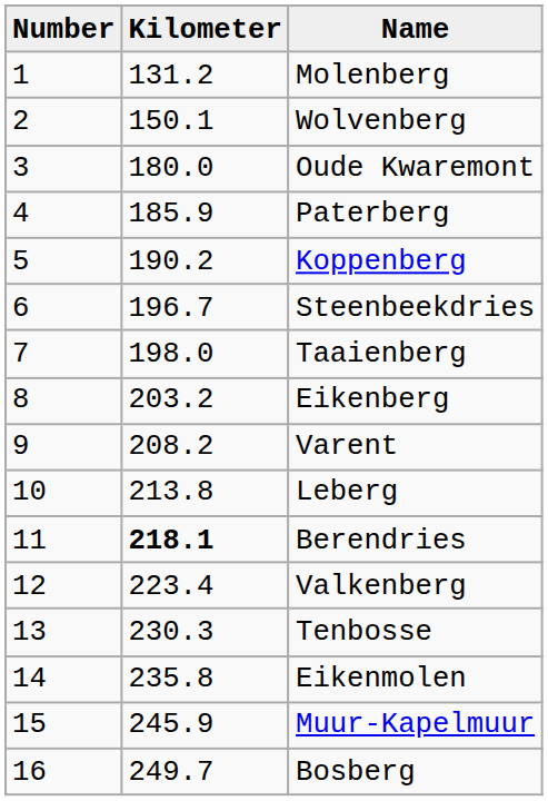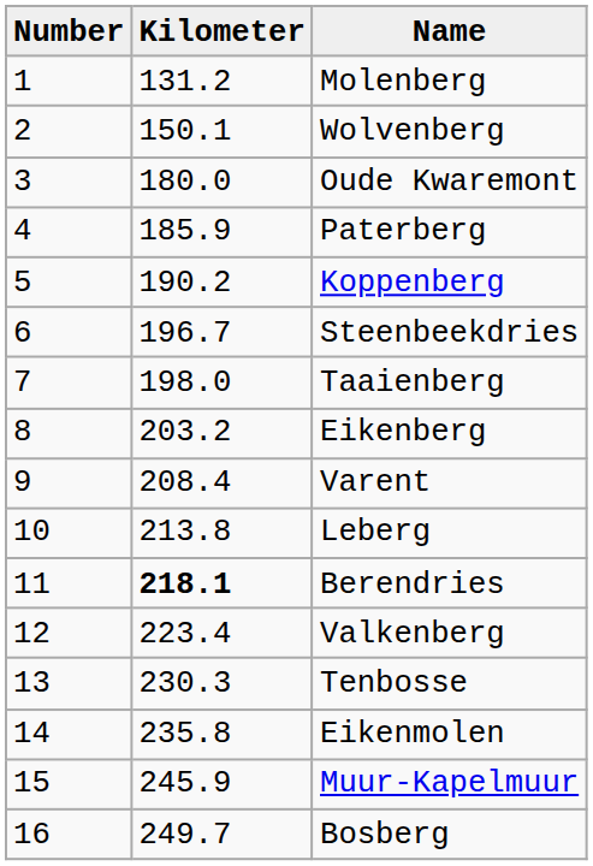 <table class="wikitable">
 <tr>
 <th style="background:#efefef;">Number</th>
 <th style="background:#efefef;">Kilometer</th>
 <th style="background:#efefef;">Name</th>
 </tr>
 <tr>
 <td>1</td>
 <td>131.2</td>
 <td>Molenberg</td>
 </tr>
 <tr>
 <td>2</td>
 <td>150.1</td>
 <td>Wolvenberg</td>
 </tr>
 <tr>
 <td>3</td>
 <td>180.0</td>
 <td>Oude Kwaremont</td>
 </tr>
 <tr>
 <td>4</td>
 <td>185.9</td>
 <td>Paterberg</td>
 </tr>
 <tr>
 <td>5</td>
 <td>190.2</td>
 <td><a href='#'>Koppenberg</a></td>
 </tr>
 <tr>
 <td>6</td>
 <td>196.7</td>
 <td>Steenbeekdries</td>
 </tr>
 <tr>
 <td>7</td>
 <td>198.0</td>
 <td>Taaienberg</td>
 </tr>
 <tr>
 <td>8</td>
 <td>203.2</td>
 <td>Eikenberg</td>
 </tr>
 <tr>
 <td>9</td>
-<td>208.2</td>
+<td>208.4</td>
 <td>Varent</td>
 </tr>
 <tr>
 <td>10</td>
 <td>213.8</td>
 <td>Leberg</td>
 </tr>
 <tr>
 <td>11</td>
 <td><strong>218.1</strong></td>
 <td>Berendries</td>
 </tr>
 <tr>
 <td>12</td>
 <td>223.4</td>
 <td>Valkenberg</td>
 </tr>
 <tr>
 <td>13</td>
 <td>230.3</td>
 <td>Tenbosse</td>
 </tr>
 <tr>
 <td>14</td>
 <td>235.8</td>
 <td>Eikenmolen</td>
 </tr>
 <tr>
 <td>15</td>
 <td>245.9</td>
 <td><a href='#'>Muur-Kapelmuur</a></td>
 </tr>
 <tr>
 <td>16</td>
 <td>249.7</td>
 <td>Bosberg</td>
 </tr>
 </table>
